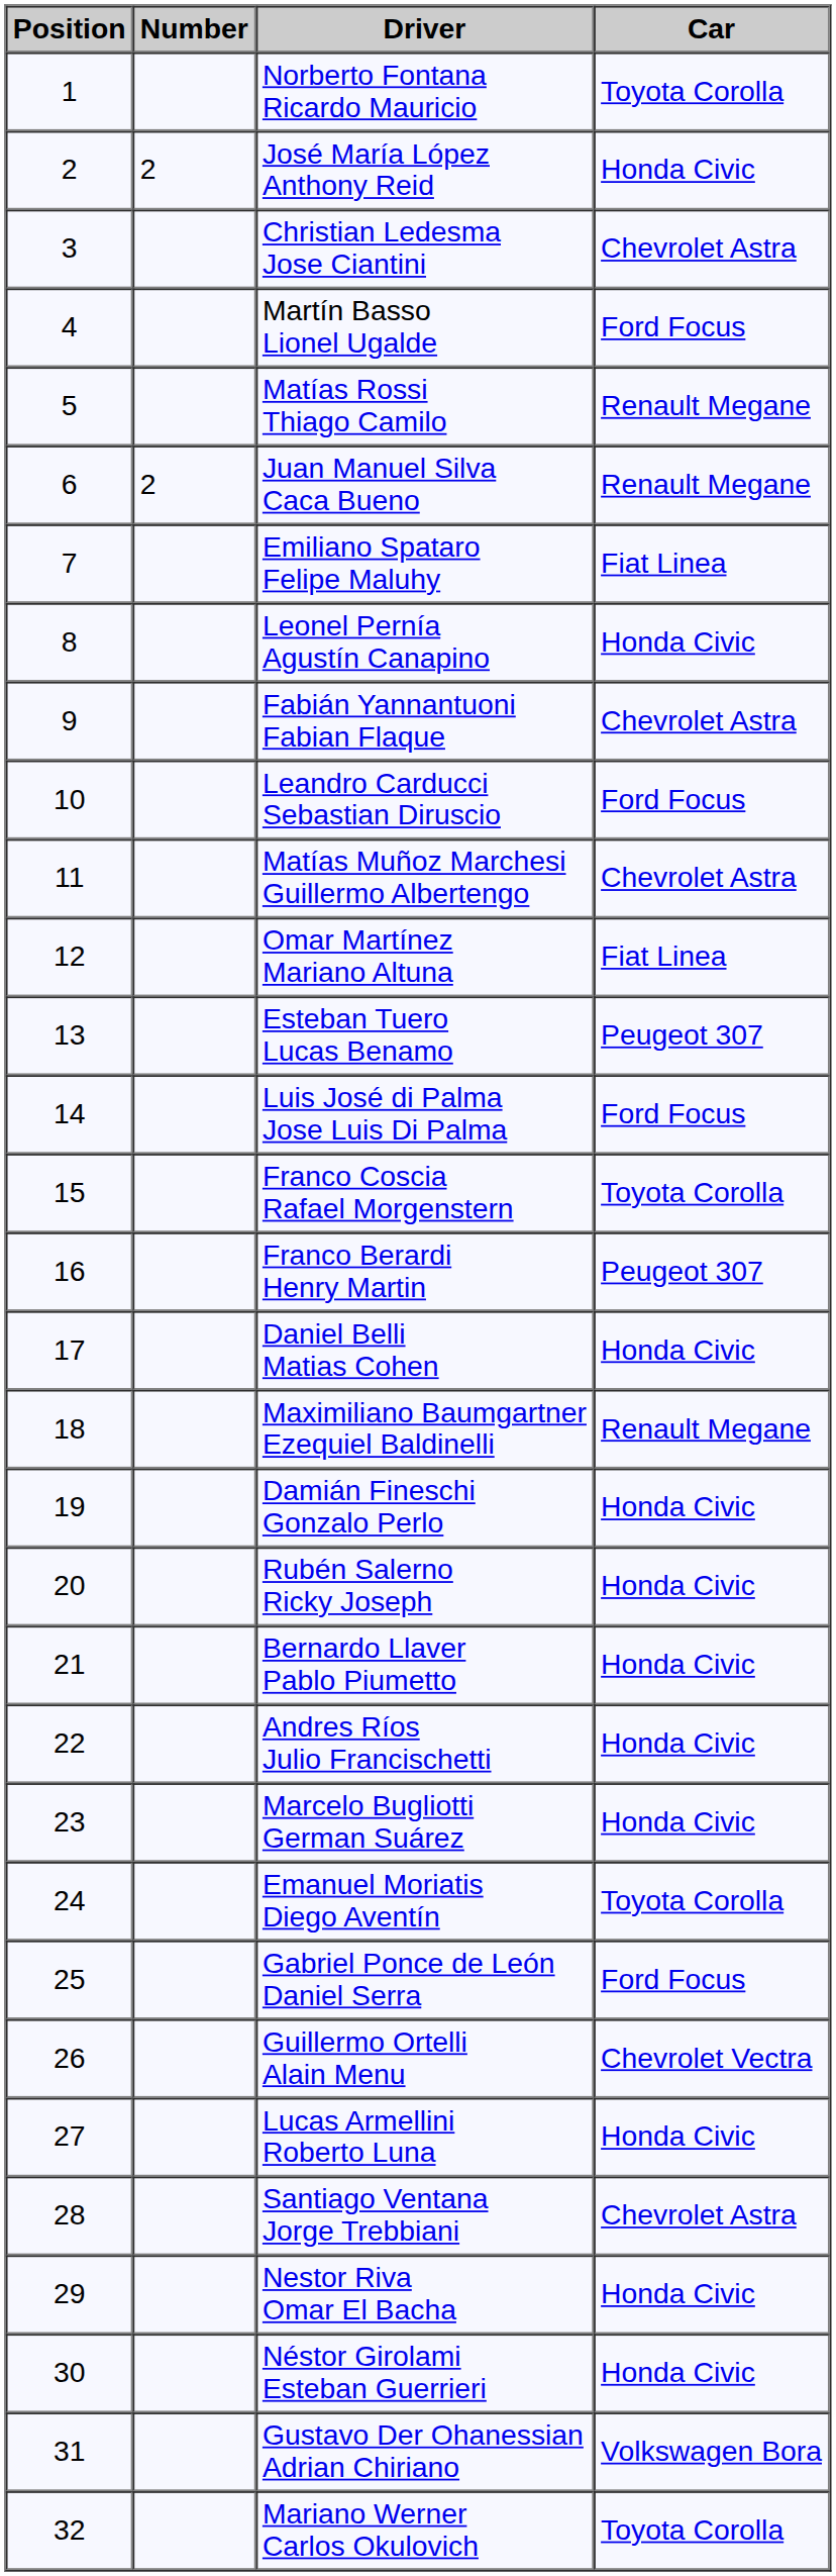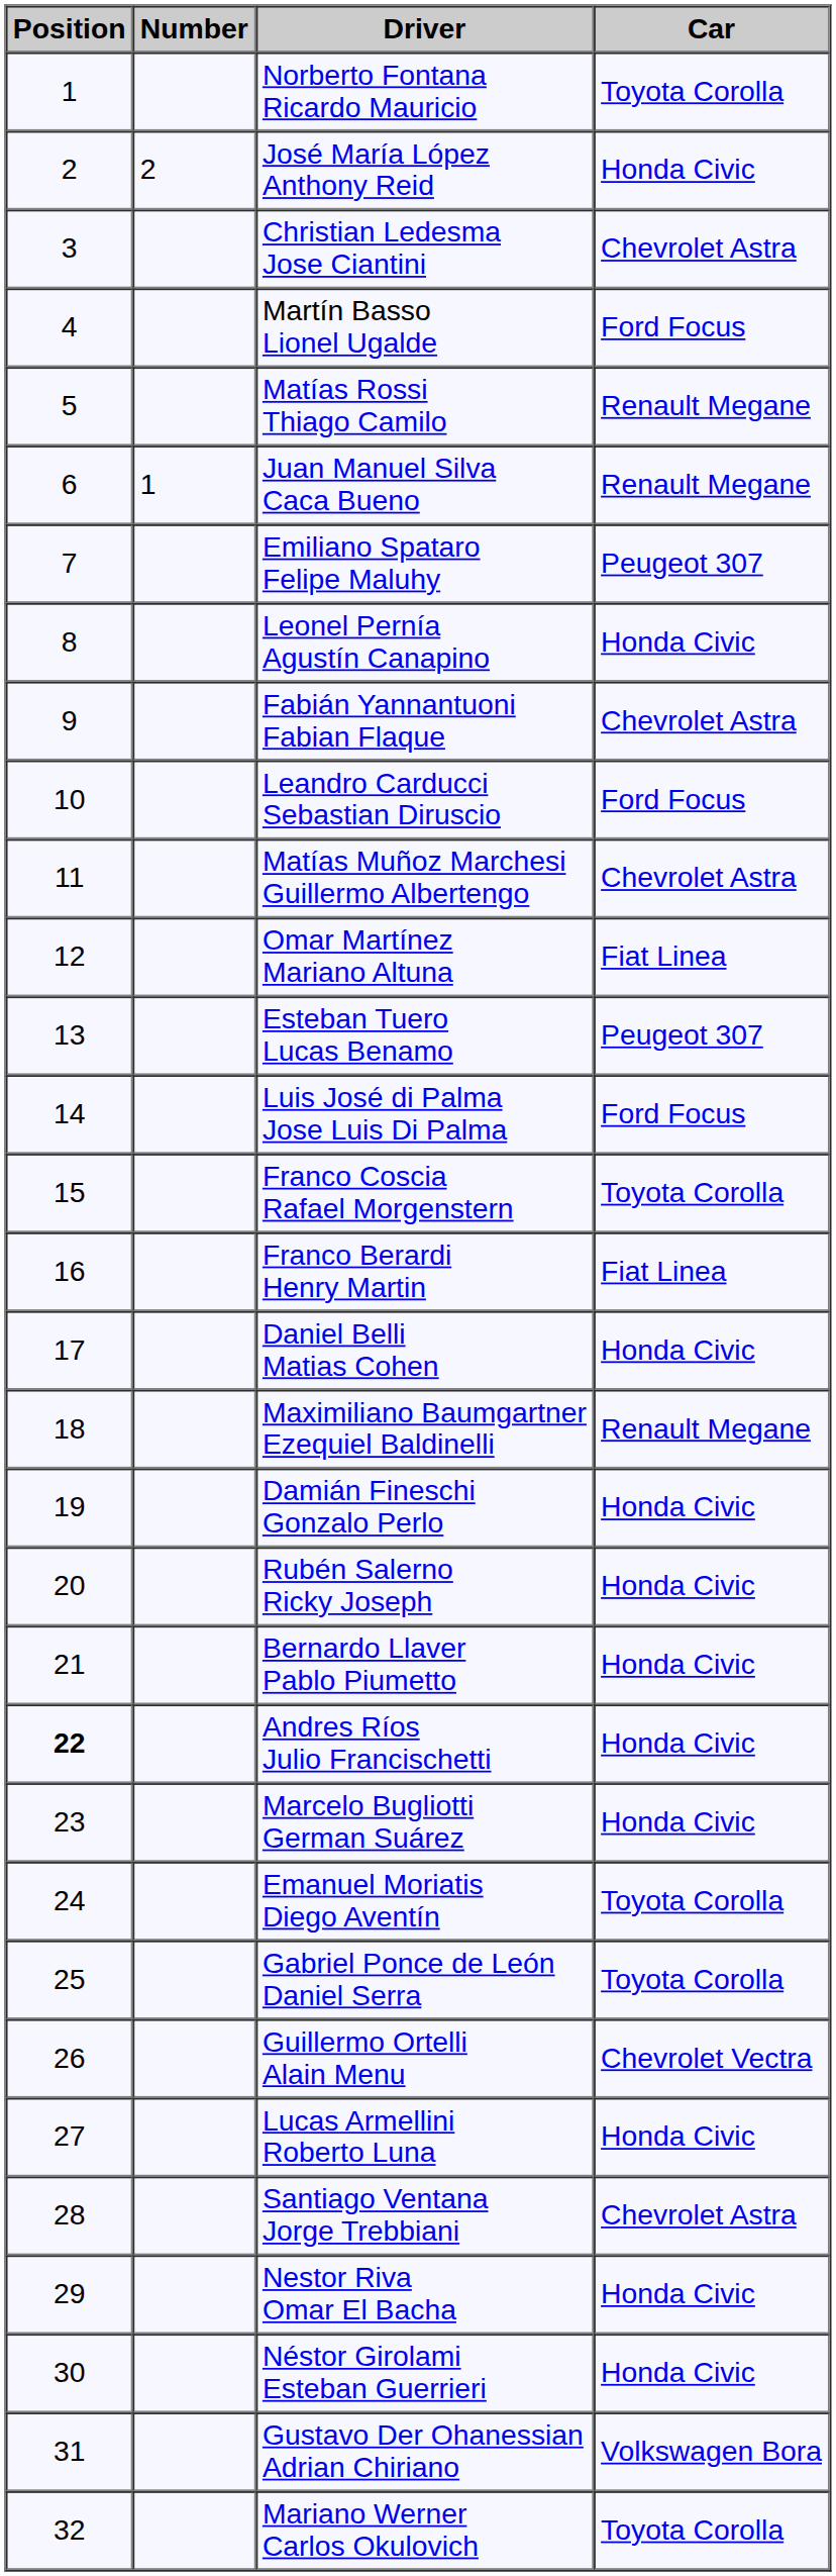 <table style="background:#f7f8ff;" cellpadding="3" cellspacing="0" border="1" style="font-size: 95%; border: gray solid 1px; border-collapse: collapse;">
 <tr align="center" style="background:#CCCCCC;">
 <th>Position</th>
 <th>Number</th>
 <th>Driver</th>
 <th>Car</th>
 </tr>
 <tr align="center">
 <td>1</td>
 <td align="left"></td>
 <td align="left"> <a href='#'>Norberto Fontana</a><br> <a href='#'>Ricardo Mauricio</a></td>
 <td align="left"><a href='#'>Toyota Corolla</a></td>
 </tr>
 <tr align="center">
 <td>2</td>
 <td align="left">2</td>
 <td align="left"> <a href='#'>José María López</a><br> <a href='#'>Anthony Reid</a></td>
 <td align="left"><a href='#'>Honda Civic</a></td>
 </tr>
 <tr align="center">
 <td>3</td>
 <td align="left"></td>
 <td align="left"> <a href='#'>Christian Ledesma</a><br> <a href='#'>Jose Ciantini</a></td>
 <td align="left"><a href='#'>Chevrolet Astra</a></td>
 </tr>
 <tr align="center">
 <td>4</td>
 <td align="left"></td>
 <td align="left"> Martín Basso<br> <a href='#'>Lionel Ugalde</a></td>
 <td align="left"><a href='#'>Ford Focus</a></td>
 </tr>
 <tr align="center">
 <td>5</td>
 <td align="left"></td>
 <td align="left"> <a href='#'>Matías Rossi</a><br> <a href='#'>Thiago Camilo</a></td>
 <td align="left"><a href='#'>Renault Megane</a></td>
 </tr>
 <tr align="center">
 <td>6</td>
-<td align="left">2</td>
+<td align="left">1</td>
 <td align="left"> <a href='#'>Juan Manuel Silva</a><br> <a href='#'>Caca Bueno</a></td>
 <td align="left"><a href='#'>Renault Megane</a></td>
 </tr>
 <tr align="center">
 <td>7</td>
 <td align="left"></td>
 <td align="left"> <a href='#'>Emiliano Spataro</a><br> <a href='#'>Felipe Maluhy</a></td>
-<td align="left"><a href='#'>Fiat Linea</a></td>
+<td align="left"><a href='#'>Peugeot 307</a></td>
 </tr>
 <tr align="center">
 <td>8</td>
 <td align="left"></td>
 <td align="left"> <a href='#'>Leonel Pernía</a><br> <a href='#'>Agustín Canapino</a></td>
 <td align="left"><a href='#'>Honda Civic</a></td>
 </tr>
 <tr align="center">
 <td>9</td>
 <td align="left"></td>
 <td align="left"> <a href='#'>Fabián Yannantuoni</a><br> <a href='#'>Fabian Flaque</a></td>
 <td align="left"><a href='#'>Chevrolet Astra</a></td>
 </tr>
 <tr align="center">
 <td>10</td>
 <td align="left"></td>
 <td align="left"> <a href='#'>Leandro Carducci</a><br> <a href='#'>Sebastian Diruscio</a></td>
 <td align="left"><a href='#'>Ford Focus</a></td>
 </tr>
 <tr align="center">
 <td>11</td>
 <td align="left"></td>
 <td align="left"> <a href='#'>Matías Muñoz Marchesi</a><br> <a href='#'>Guillermo Albertengo</a></td>
 <td align="left"><a href='#'>Chevrolet Astra</a></td>
 </tr>
 <tr align="center">
 <td>12</td>
 <td align="left"></td>
 <td align="left"> <a href='#'>Omar Martínez</a><br> <a href='#'>Mariano Altuna</a></td>
 <td align="left"><a href='#'>Fiat Linea</a></td>
 </tr>
 <tr align="center">
 <td>13</td>
 <td align="left"></td>
 <td align="left"> <a href='#'>Esteban Tuero</a><br> <a href='#'>Lucas Benamo</a></td>
 <td align="left"><a href='#'>Peugeot 307</a></td>
 </tr>
 <tr align="center">
 <td>14</td>
 <td align="left"></td>
 <td align="left"> <a href='#'>Luis José di Palma</a><br> <a href='#'>Jose Luis Di Palma</a></td>
 <td align="left"><a href='#'>Ford Focus</a></td>
 </tr>
 <tr align="center">
 <td>15</td>
 <td align="left"></td>
 <td align="left"> <a href='#'>Franco Coscia</a><br> <a href='#'>Rafael Morgenstern</a></td>
 <td align="left"><a href='#'>Toyota Corolla</a></td>
 </tr>
 <tr align="center">
 <td>16</td>
 <td align="left"></td>
 <td align="left"> <a href='#'>Franco Berardi</a><br> <a href='#'>Henry Martin</a></td>
-<td align="left"><a href='#'>Peugeot 307</a></td>
+<td align="left"><a href='#'>Fiat Linea</a></td>
 </tr>
 <tr align="center">
 <td>17</td>
 <td align="left"></td>
 <td align="left"> <a href='#'>Daniel Belli</a><br> <a href='#'>Matias Cohen</a></td>
 <td align="left"><a href='#'>Honda Civic</a></td>
 </tr>
 <tr align="center">
 <td>18</td>
 <td align="left"></td>
 <td align="left"> <a href='#'>Maximiliano Baumgartner</a><br> <a href='#'>Ezequiel Baldinelli</a></td>
 <td align="left"><a href='#'>Renault Megane</a></td>
 </tr>
 <tr align="center">
 <td>19</td>
 <td align="left"></td>
 <td align="left"> <a href='#'>Damián Fineschi</a><br> <a href='#'>Gonzalo Perlo</a></td>
 <td align="left"><a href='#'>Honda Civic</a></td>
 </tr>
 <tr align="center">
 <td>20</td>
 <td align="left"></td>
 <td align="left"> <a href='#'>Rubén Salerno</a><br> <a href='#'>Ricky Joseph</a></td>
 <td align="left"><a href='#'>Honda Civic</a></td>
 </tr>
 <tr align="center">
 <td>21</td>
 <td align="left"></td>
 <td align="left"> <a href='#'>Bernardo Llaver</a><br> <a href='#'>Pablo Piumetto</a></td>
 <td align="left"><a href='#'>Honda Civic</a></td>
 </tr>
 <tr align="center">
-<td>22</td>
+<td><strong>22</strong></td>
 <td align="left"></td>
 <td align="left"> <a href='#'>Andres Ríos</a><br> <a href='#'>Julio Francischetti</a></td>
 <td align="left"><a href='#'>Honda Civic</a></td>
 </tr>
 <tr align="center">
 <td>23</td>
 <td align="left"></td>
 <td align="left"> <a href='#'>Marcelo Bugliotti</a><br> <a href='#'>German Suárez</a></td>
 <td align="left"><a href='#'>Honda Civic</a></td>
 </tr>
 <tr align="center">
 <td>24</td>
 <td align="left"></td>
 <td align="left"> <a href='#'>Emanuel Moriatis</a><br> <a href='#'>Diego Aventín</a></td>
 <td align="left"><a href='#'>Toyota Corolla</a></td>
 </tr>
 <tr align="center">
 <td>25</td>
 <td align="left"></td>
 <td align="left"> <a href='#'>Gabriel Ponce de León</a><br> <a href='#'>Daniel Serra</a></td>
-<td align="left"><a href='#'>Ford Focus</a></td>
+<td align="left"><a href='#'>Toyota Corolla</a></td>
 </tr>
 <tr align="center">
 <td>26</td>
 <td align="left"></td>
 <td align="left"> <a href='#'>Guillermo Ortelli</a><br> <a href='#'>Alain Menu</a></td>
 <td align="left"><a href='#'>Chevrolet Vectra</a></td>
 </tr>
 <tr align="center">
 <td>27</td>
 <td align="left"></td>
 <td align="left"> <a href='#'>Lucas Armellini</a><br> <a href='#'>Roberto Luna</a></td>
 <td align="left"><a href='#'>Honda Civic</a></td>
 </tr>
 <tr align="center">
 <td>28</td>
 <td align="left"></td>
 <td align="left"> <a href='#'>Santiago Ventana</a><br> <a href='#'>Jorge Trebbiani</a></td>
 <td align="left"><a href='#'>Chevrolet Astra</a></td>
 </tr>
 <tr align="center">
 <td>29</td>
 <td align="left"></td>
 <td align="left"> <a href='#'>Nestor Riva</a><br> <a href='#'>Omar El Bacha</a></td>
 <td align="left"><a href='#'>Honda Civic</a></td>
 </tr>
 <tr align="center">
 <td>30</td>
 <td align="left"></td>
 <td align="left"> <a href='#'>Néstor Girolami</a><br> <a href='#'>Esteban Guerrieri</a></td>
 <td align="left"><a href='#'>Honda Civic</a></td>
 </tr>
 <tr align="center">
 <td>31</td>
 <td align="left"></td>
 <td align="left"> <a href='#'>Gustavo Der Ohanessian</a><br> <a href='#'>Adrian Chiriano</a></td>
 <td align="left"><a href='#'>Volkswagen Bora</a></td>
 </tr>
 <tr align="center">
 <td>32</td>
 <td align="left"></td>
 <td align="left"> <a href='#'>Mariano Werner</a><br> <a href='#'>Carlos Okulovich</a></td>
 <td align="left"><a href='#'>Toyota Corolla</a></td>
 </tr>
 <tr align="center">
 </tr>
 </table>
